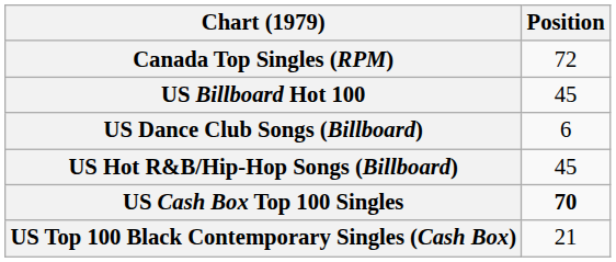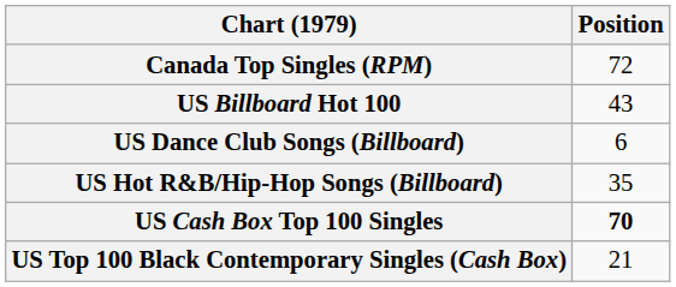 <table class="wikitable sortable plainrowheaders" style="text-align:center">
 <tr>
 <th scope="col">Chart (1979)</th>
 <th scope="col">Position</th>
 </tr>
 <tr>
 <th scope="row">Canada Top Singles (<em>RPM</em>)</th>
 <td>72</td>
 </tr>
 <tr>
 <th scope="row">US <em>Billboard</em> Hot 100</th>
-<td>45</td>
+<td>43</td>
 </tr>
 <tr>
 <th scope="row">US Dance Club Songs (<em>Billboard</em>)<br></th>
 <td>6</td>
 </tr>
 <tr>
 <th scope="row">US Hot R&B/Hip-Hop Songs (<em>Billboard</em>)</th>
-<td>45</td>
+<td>35</td>
 </tr>
 <tr>
 <th scope="row">US <em>Cash Box</em> Top 100 Singles</th>
 <td><strong>70</strong></td>
 </tr>
 <tr>
 <th scope="row">US Top 100 Black Contemporary Singles (<em>Cash Box</em>)</th>
 <td>21</td>
 </tr>
 </table>
